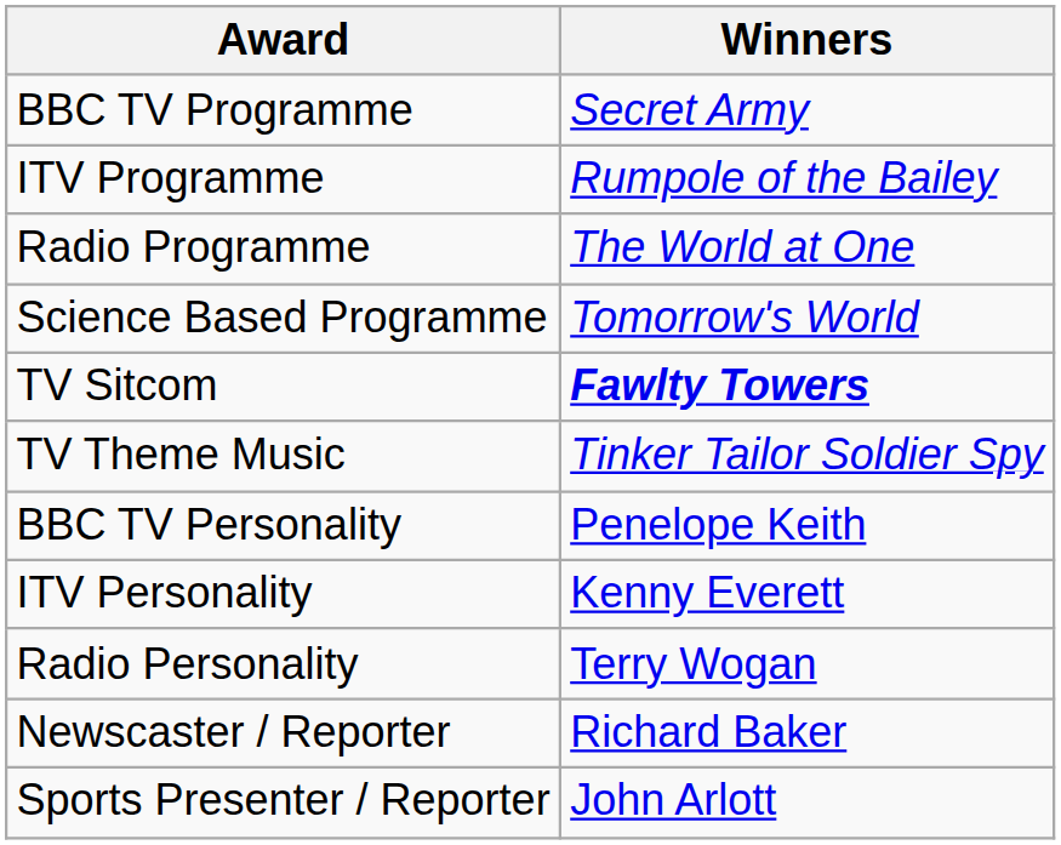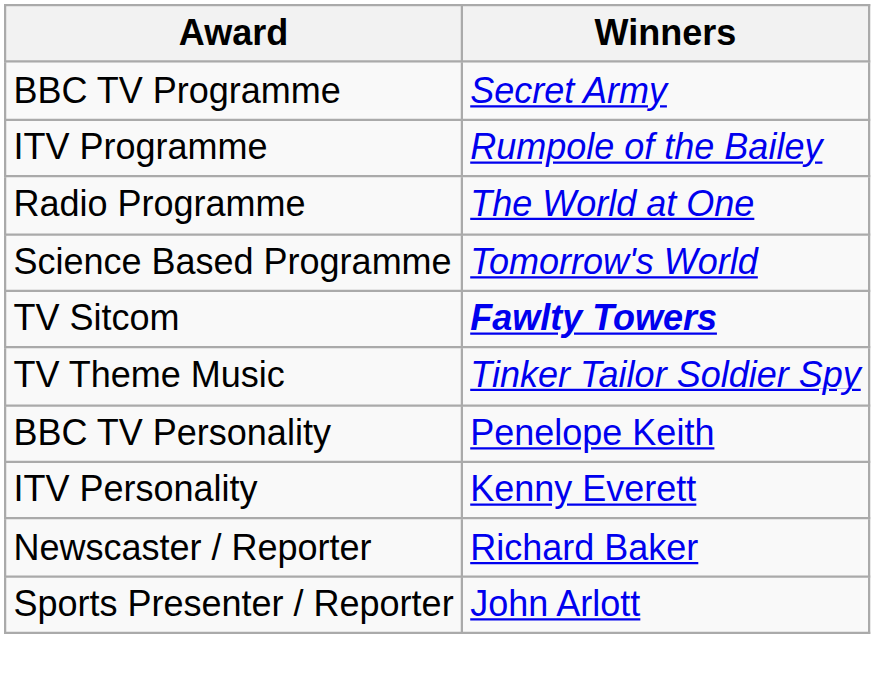 <table class="wikitable">
 <tr>
 <th>Award</th>
 <th>Winners</th>
 </tr>
 <tr>
 <td>BBC TV Programme</td>
 <td><em><a href='#'>Secret Army</a></em></td>
 </tr>
 <tr>
 <td>ITV Programme</td>
 <td><em><a href='#'>Rumpole of the Bailey</a></em></td>
 </tr>
 <tr>
 <td>Radio Programme</td>
 <td><em><a href='#'>The World at One</a></em></td>
 </tr>
 <tr>
 <td>Science Based Programme</td>
 <td><em><a href='#'>Tomorrow's World</a></em></td>
 </tr>
 <tr>
 <td>TV Sitcom</td>
 <td><strong><em><a href='#'>Fawlty Towers</a></em></strong></td>
 </tr>
 <tr>
 <td>TV Theme Music</td>
 <td><em><a href='#'>Tinker Tailor Soldier Spy</a></em></td>
 </tr>
 <tr>
 <td>BBC TV Personality</td>
 <td><a href='#'>Penelope Keith</a></td>
 </tr>
 <tr>
 <td>ITV Personality</td>
 <td><a href='#'>Kenny Everett</a></td>
 </tr>
 <tr>
-<td>Radio Personality</td>
-<td><a href='#'>Terry Wogan</a></td>
-</tr>
-<tr>
 <td>Newscaster / Reporter</td>
 <td><a href='#'>Richard Baker</a></td>
 </tr>
 <tr>
 <td>Sports Presenter / Reporter</td>
 <td><a href='#'>John Arlott</a></td>
 </tr>
 </table>
